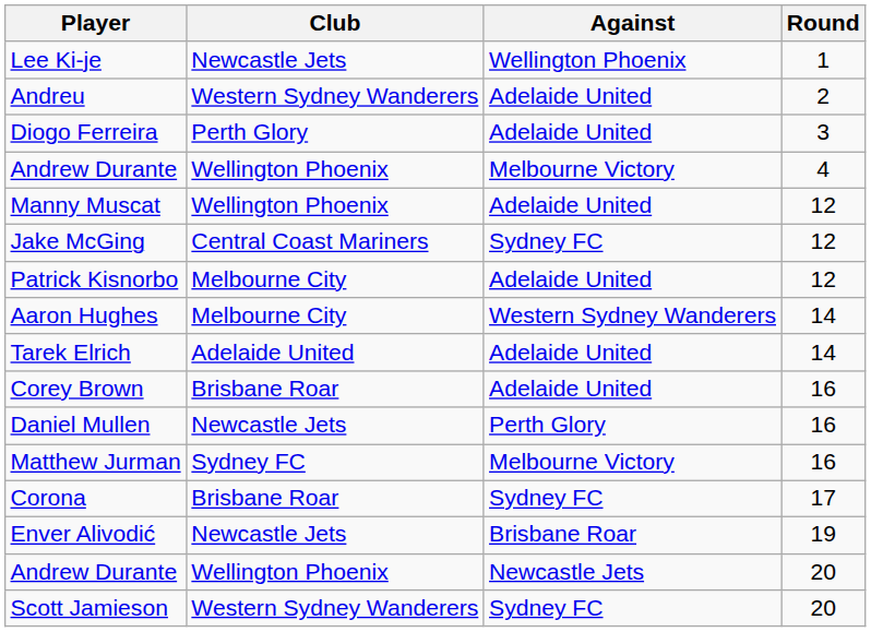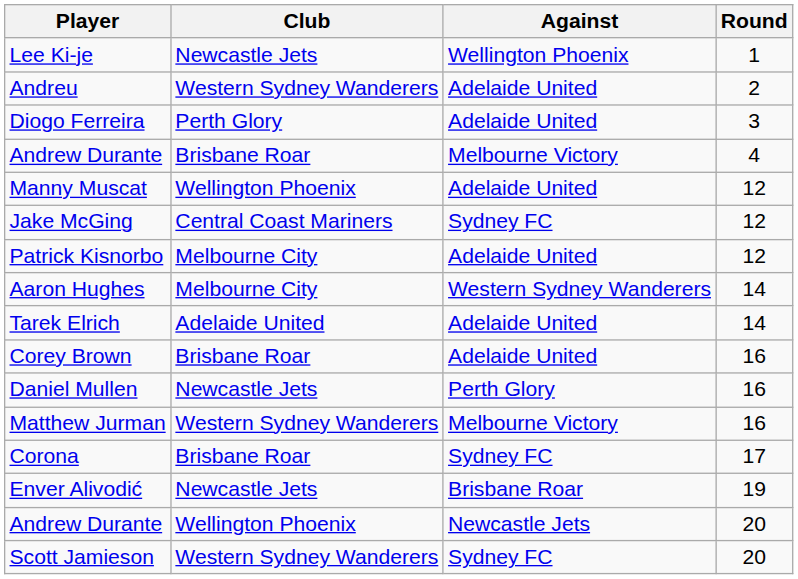 <table class="wikitable" style="text-align:center;">
 <tr>
 <th>Player</th>
 <th>Club</th>
 <th>Against</th>
 <th>Round</th>
 </tr>
 <tr>
 <td align="left"> <a href='#'>Lee Ki-je</a></td>
 <td align="left"><a href='#'>Newcastle Jets</a></td>
 <td align="left"><a href='#'>Wellington Phoenix</a></td>
 <td>1</td>
 </tr>
 <tr>
 <td align="left"> <a href='#'>Andreu</a></td>
 <td align="left"><a href='#'>Western Sydney Wanderers</a></td>
 <td align="left"><a href='#'>Adelaide United</a></td>
 <td>2</td>
 </tr>
 <tr>
 <td align="left"> <a href='#'>Diogo Ferreira</a></td>
 <td align="left"><a href='#'>Perth Glory</a></td>
 <td align="left"><a href='#'>Adelaide United</a></td>
 <td>3</td>
 </tr>
 <tr>
 <td align="left"> <a href='#'>Andrew Durante</a></td>
-<td align="left"><a href='#'>Wellington Phoenix</a></td>
+<td align="left"><a href='#'>Brisbane Roar</a></td>
 <td align="left"><a href='#'>Melbourne Victory</a></td>
 <td>4</td>
 </tr>
 <tr>
 <td align="left"> <a href='#'>Manny Muscat</a></td>
 <td align="left"><a href='#'>Wellington Phoenix</a></td>
 <td align="left"><a href='#'>Adelaide United</a></td>
 <td>12</td>
 </tr>
 <tr>
 <td align="left"> <a href='#'>Jake McGing</a></td>
 <td align="left"><a href='#'>Central Coast Mariners</a></td>
 <td align="left"><a href='#'>Sydney FC</a></td>
 <td>12</td>
 </tr>
 <tr>
 <td align="left"> <a href='#'>Patrick Kisnorbo</a></td>
 <td align="left"><a href='#'>Melbourne City</a></td>
 <td align="left"><a href='#'>Adelaide United</a></td>
 <td>12</td>
 </tr>
 <tr>
 <td align="left"> <a href='#'>Aaron Hughes</a></td>
 <td align="left"><a href='#'>Melbourne City</a></td>
 <td align="left"><a href='#'>Western Sydney Wanderers</a></td>
 <td>14</td>
 </tr>
 <tr>
 <td align="left"> <a href='#'>Tarek Elrich</a></td>
 <td align="left"><a href='#'>Adelaide United</a></td>
 <td align="left"><a href='#'>Adelaide United</a></td>
 <td>14</td>
 </tr>
 <tr>
 <td align="left"> <a href='#'>Corey Brown</a></td>
 <td align="left"><a href='#'>Brisbane Roar</a></td>
 <td align="left"><a href='#'>Adelaide United</a></td>
 <td>16</td>
 </tr>
 <tr>
 <td align="left"> <a href='#'>Daniel Mullen</a></td>
 <td align="left"><a href='#'>Newcastle Jets</a></td>
 <td align="left"><a href='#'>Perth Glory</a></td>
 <td>16</td>
 </tr>
 <tr>
 <td align="left"> <a href='#'>Matthew Jurman</a></td>
-<td align="left"><a href='#'>Sydney FC</a></td>
+<td align="left"><a href='#'>Western Sydney Wanderers</a></td>
 <td align="left"><a href='#'>Melbourne Victory</a></td>
 <td>16</td>
 </tr>
 <tr>
 <td align="left"> <a href='#'>Corona</a></td>
 <td align="left"><a href='#'>Brisbane Roar</a></td>
 <td align="left"><a href='#'>Sydney FC</a></td>
 <td>17</td>
 </tr>
 <tr>
 <td align="left"> <a href='#'>Enver Alivodić</a></td>
 <td align="left"><a href='#'>Newcastle Jets</a></td>
 <td align="left"><a href='#'>Brisbane Roar</a></td>
 <td>19</td>
 </tr>
 <tr>
 <td align="left"> <a href='#'>Andrew Durante</a></td>
 <td align="left"><a href='#'>Wellington Phoenix</a></td>
 <td align="left"><a href='#'>Newcastle Jets</a></td>
 <td>20</td>
 </tr>
 <tr>
 <td align="left"> <a href='#'>Scott Jamieson</a></td>
 <td align="left"><a href='#'>Western Sydney Wanderers</a></td>
 <td align="left"><a href='#'>Sydney FC</a></td>
 <td>20</td>
 </tr>
 </table>
